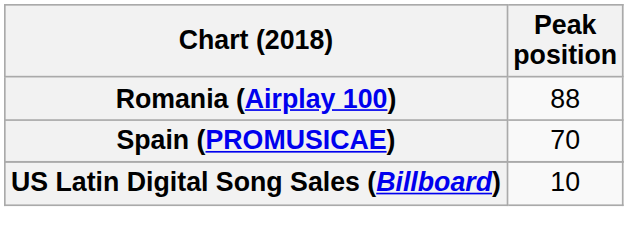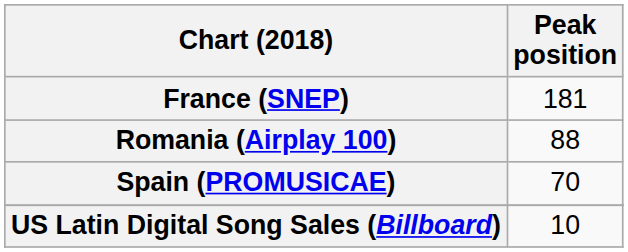 <table class="wikitable sortable plainrowheaders" style="text-align:center">
 <tr>
 <th scope="col">Chart (2018)</th>
 <th scope="col">Peak<br> position</th>
+</tr>
+<tr>
+<th scope="row">France (<a href='#'>SNEP</a>)</th>
+<td>181</td>
 </tr>
 <tr>
 <th scope="row">Romania (<a href='#'>Airplay 100</a>)</th>
 <td>88</td>
 </tr>
 <tr>
 <th scope="row">Spain (<a href='#'>PROMUSICAE</a>)</th>
 <td>70</td>
 </tr>
 <tr>
 </tr>
 <tr>
 <th scope="row">US Latin Digital Song Sales (<em><a href='#'>Billboard</a></em>)</th>
 <td>10</td>
 </tr>
 </table>
